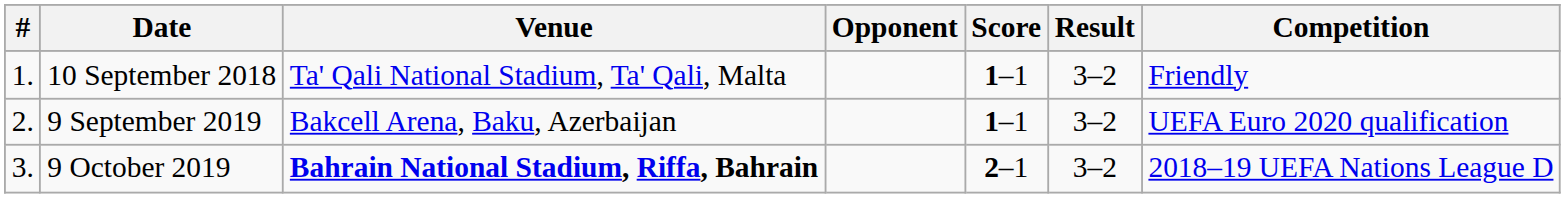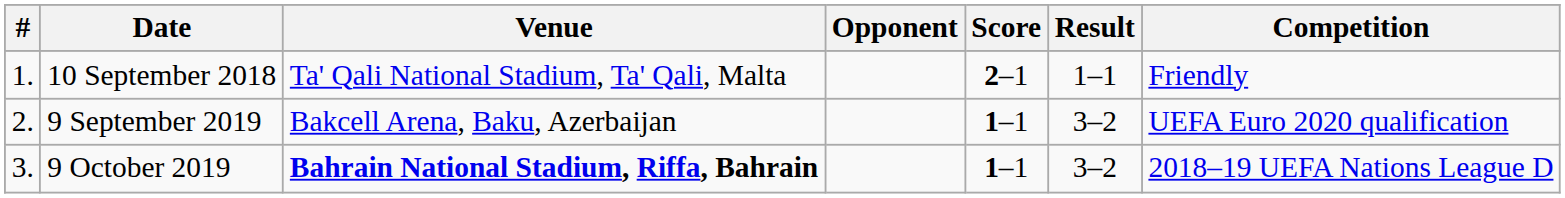 <table class="wikitable">
 <tr>
 <th>#</th>
 <th>Date</th>
 <th>Venue</th>
 <th>Opponent</th>
 <th>Score</th>
 <th>Result</th>
 <th>Competition</th>
 </tr>
 <tr>
 <td>1.</td>
 <td>10 September 2018</td>
 <td><a href='#'>Ta' Qali National Stadium</a>, <a href='#'>Ta' Qali</a>, Malta</td>
 <td></td>
-<td align=center><strong>1</strong>–1</td>
-<td align=center>3–2</td>
+<td align=center><strong>2</strong>–1</td>
+<td align=center>1–1</td>
 <td><a href='#'>Friendly</a></td>
 </tr>
 <tr>
 <td>2.</td>
 <td>9 September 2019</td>
 <td><a href='#'>Bakcell Arena</a>, <a href='#'>Baku</a>, Azerbaijan</td>
 <td></td>
 <td align=center><strong>1</strong>–1</td>
 <td align=center>3–2</td>
 <td><a href='#'>UEFA Euro 2020 qualification</a></td>
 </tr>
 <tr>
 <td>3.</td>
 <td>9 October 2019</td>
 <td><strong><a href='#'>Bahrain National Stadium</a>, <a href='#'>Riffa</a>, Bahrain</strong></td>
 <td></td>
-<td align=center><strong>2</strong>–1</td>
+<td align=center><strong>1</strong>–1</td>
 <td align=center>3–2</td>
 <td><a href='#'>2018–19 UEFA Nations League D</a></td>
 </tr>
 </table>
